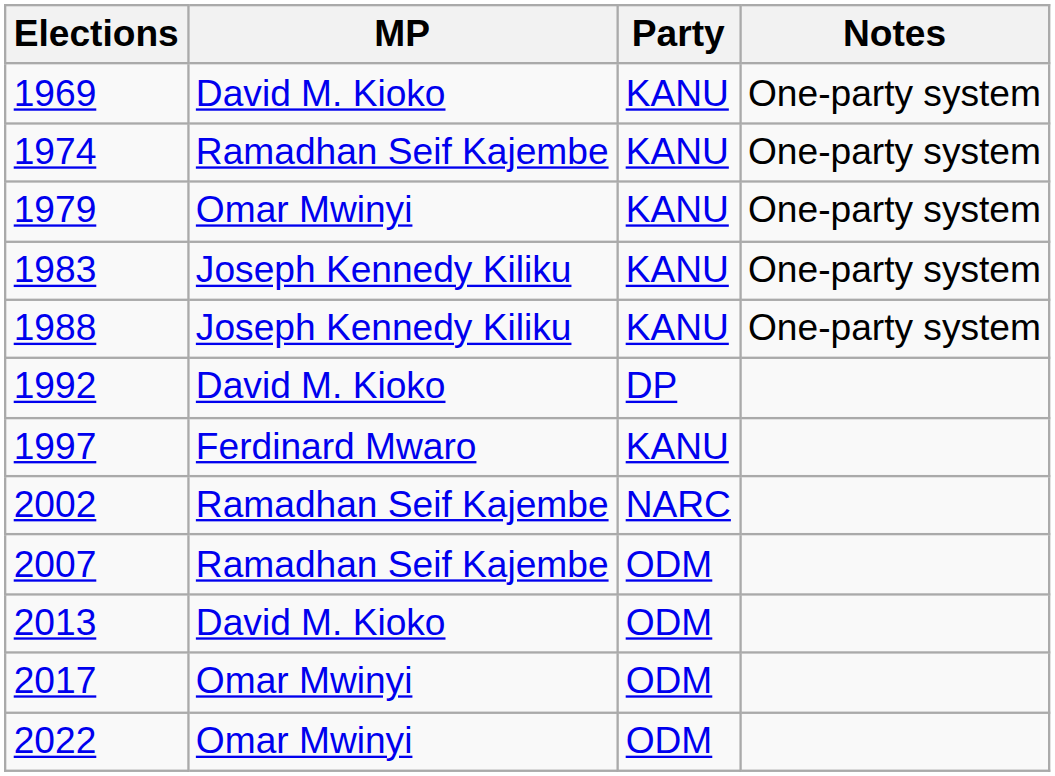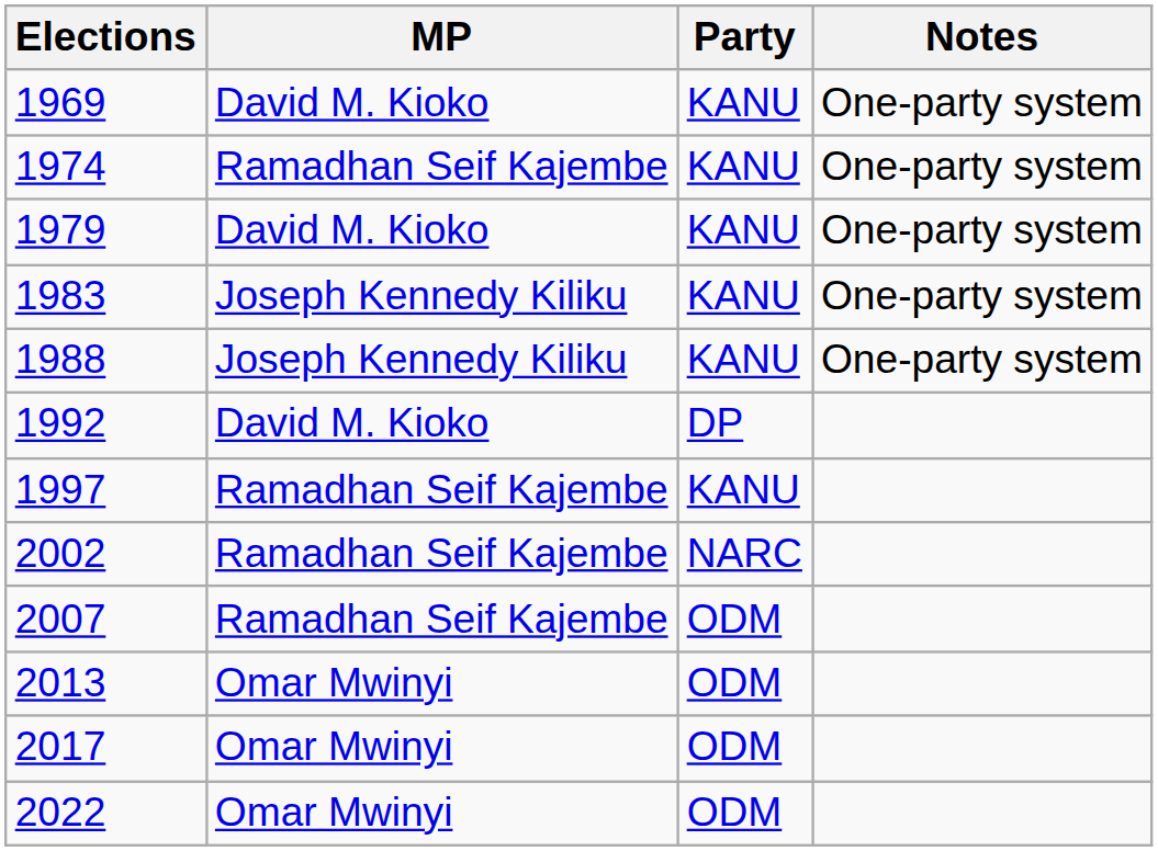 <table class="wikitable">
 <tr>
 <th>Elections</th>
 <th>MP </th>
 <th>Party</th>
 <th>Notes</th>
 </tr>
 <tr>
 <td><a href='#'>1969</a></td>
 <td><a href='#'>David M. Kioko</a></td>
 <td><a href='#'>KANU</a></td>
 <td>One-party system</td>
 </tr>
 <tr>
 <td><a href='#'>1974</a></td>
 <td><a href='#'>Ramadhan Seif Kajembe</a></td>
 <td><a href='#'>KANU</a></td>
 <td>One-party system</td>
 </tr>
 <tr>
 <td><a href='#'>1979</a></td>
-<td><a href='#'>Omar Mwinyi</a></td>
+<td><a href='#'>David M. Kioko</a></td>
 <td><a href='#'>KANU</a></td>
 <td>One-party system</td>
 </tr>
 <tr>
 <td><a href='#'>1983</a></td>
 <td><a href='#'>Joseph Kennedy Kiliku</a></td>
 <td><a href='#'>KANU</a></td>
 <td>One-party system</td>
 </tr>
 <tr>
 <td><a href='#'>1988</a></td>
 <td><a href='#'>Joseph Kennedy Kiliku</a></td>
 <td><a href='#'>KANU</a></td>
 <td>One-party system</td>
 </tr>
 <tr>
 <td><a href='#'>1992</a></td>
 <td><a href='#'>David M. Kioko</a></td>
 <td><a href='#'>DP</a></td>
 <td></td>
 </tr>
 <tr>
 <td><a href='#'>1997</a></td>
-<td><a href='#'>Ferdinard Mwaro</a></td>
+<td><a href='#'>Ramadhan Seif Kajembe</a></td>
 <td><a href='#'>KANU</a></td>
 <td></td>
 </tr>
 <tr>
 <td><a href='#'>2002</a></td>
 <td><a href='#'>Ramadhan Seif Kajembe</a></td>
 <td><a href='#'>NARC</a></td>
 <td></td>
 </tr>
 <tr>
 <td><a href='#'>2007</a></td>
 <td><a href='#'>Ramadhan Seif Kajembe</a></td>
 <td><a href='#'>ODM</a></td>
 <td></td>
 </tr>
 <tr>
 <td><a href='#'>2013</a></td>
-<td><a href='#'>David M. Kioko</a></td>
+<td><a href='#'>Omar Mwinyi</a></td>
 <td><a href='#'>ODM</a></td>
 <td></td>
 </tr>
 <tr>
 <td><a href='#'>2017</a></td>
 <td><a href='#'>Omar Mwinyi</a></td>
 <td><a href='#'>ODM</a></td>
 <td></td>
 </tr>
 <tr>
 <td><a href='#'>2022</a></td>
 <td><a href='#'>Omar Mwinyi</a></td>
 <td><a href='#'>ODM</a></td>
 </tr>
 </table>
